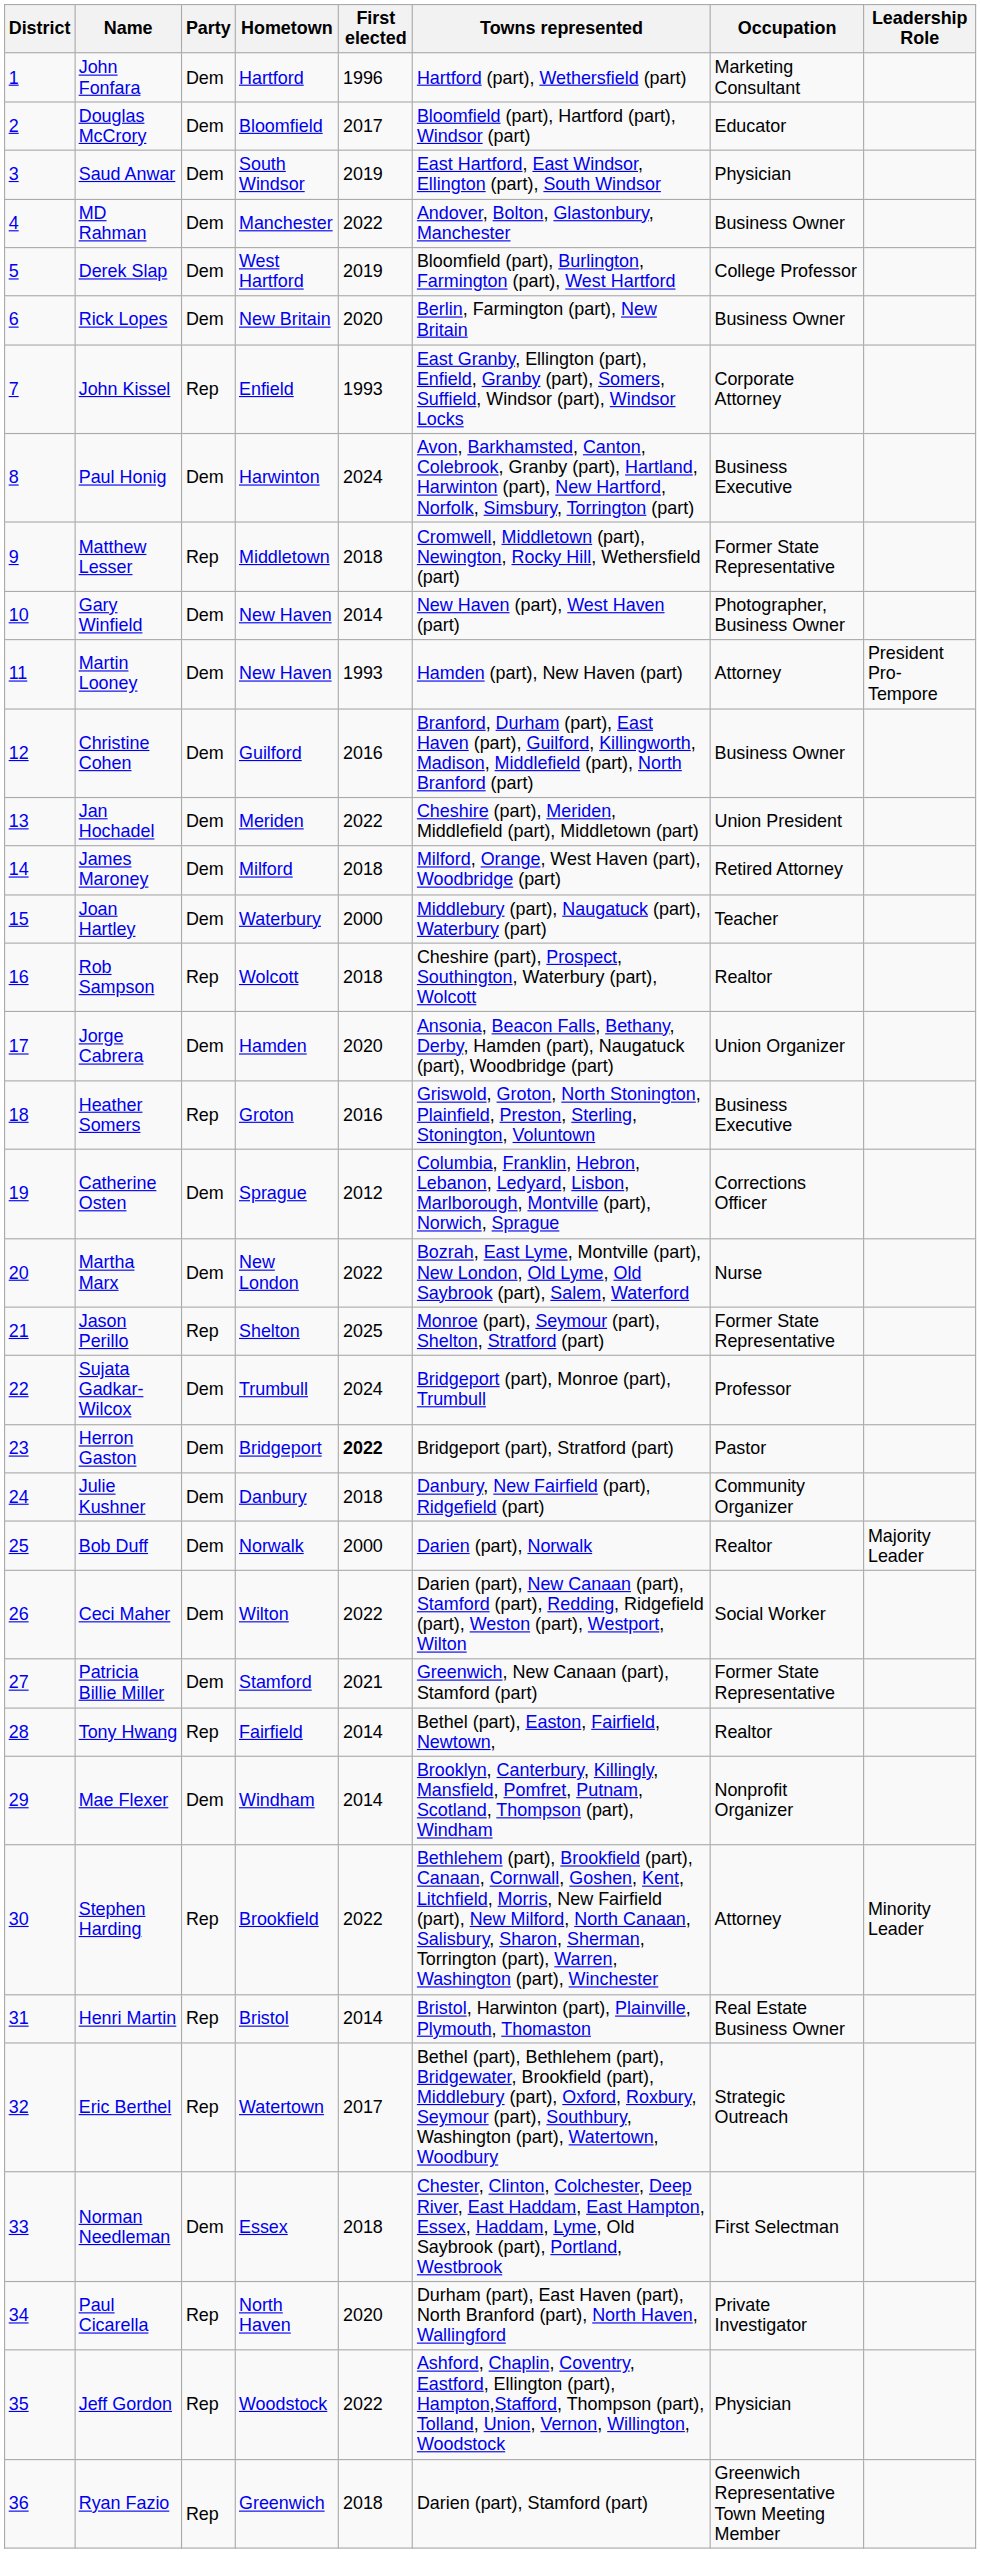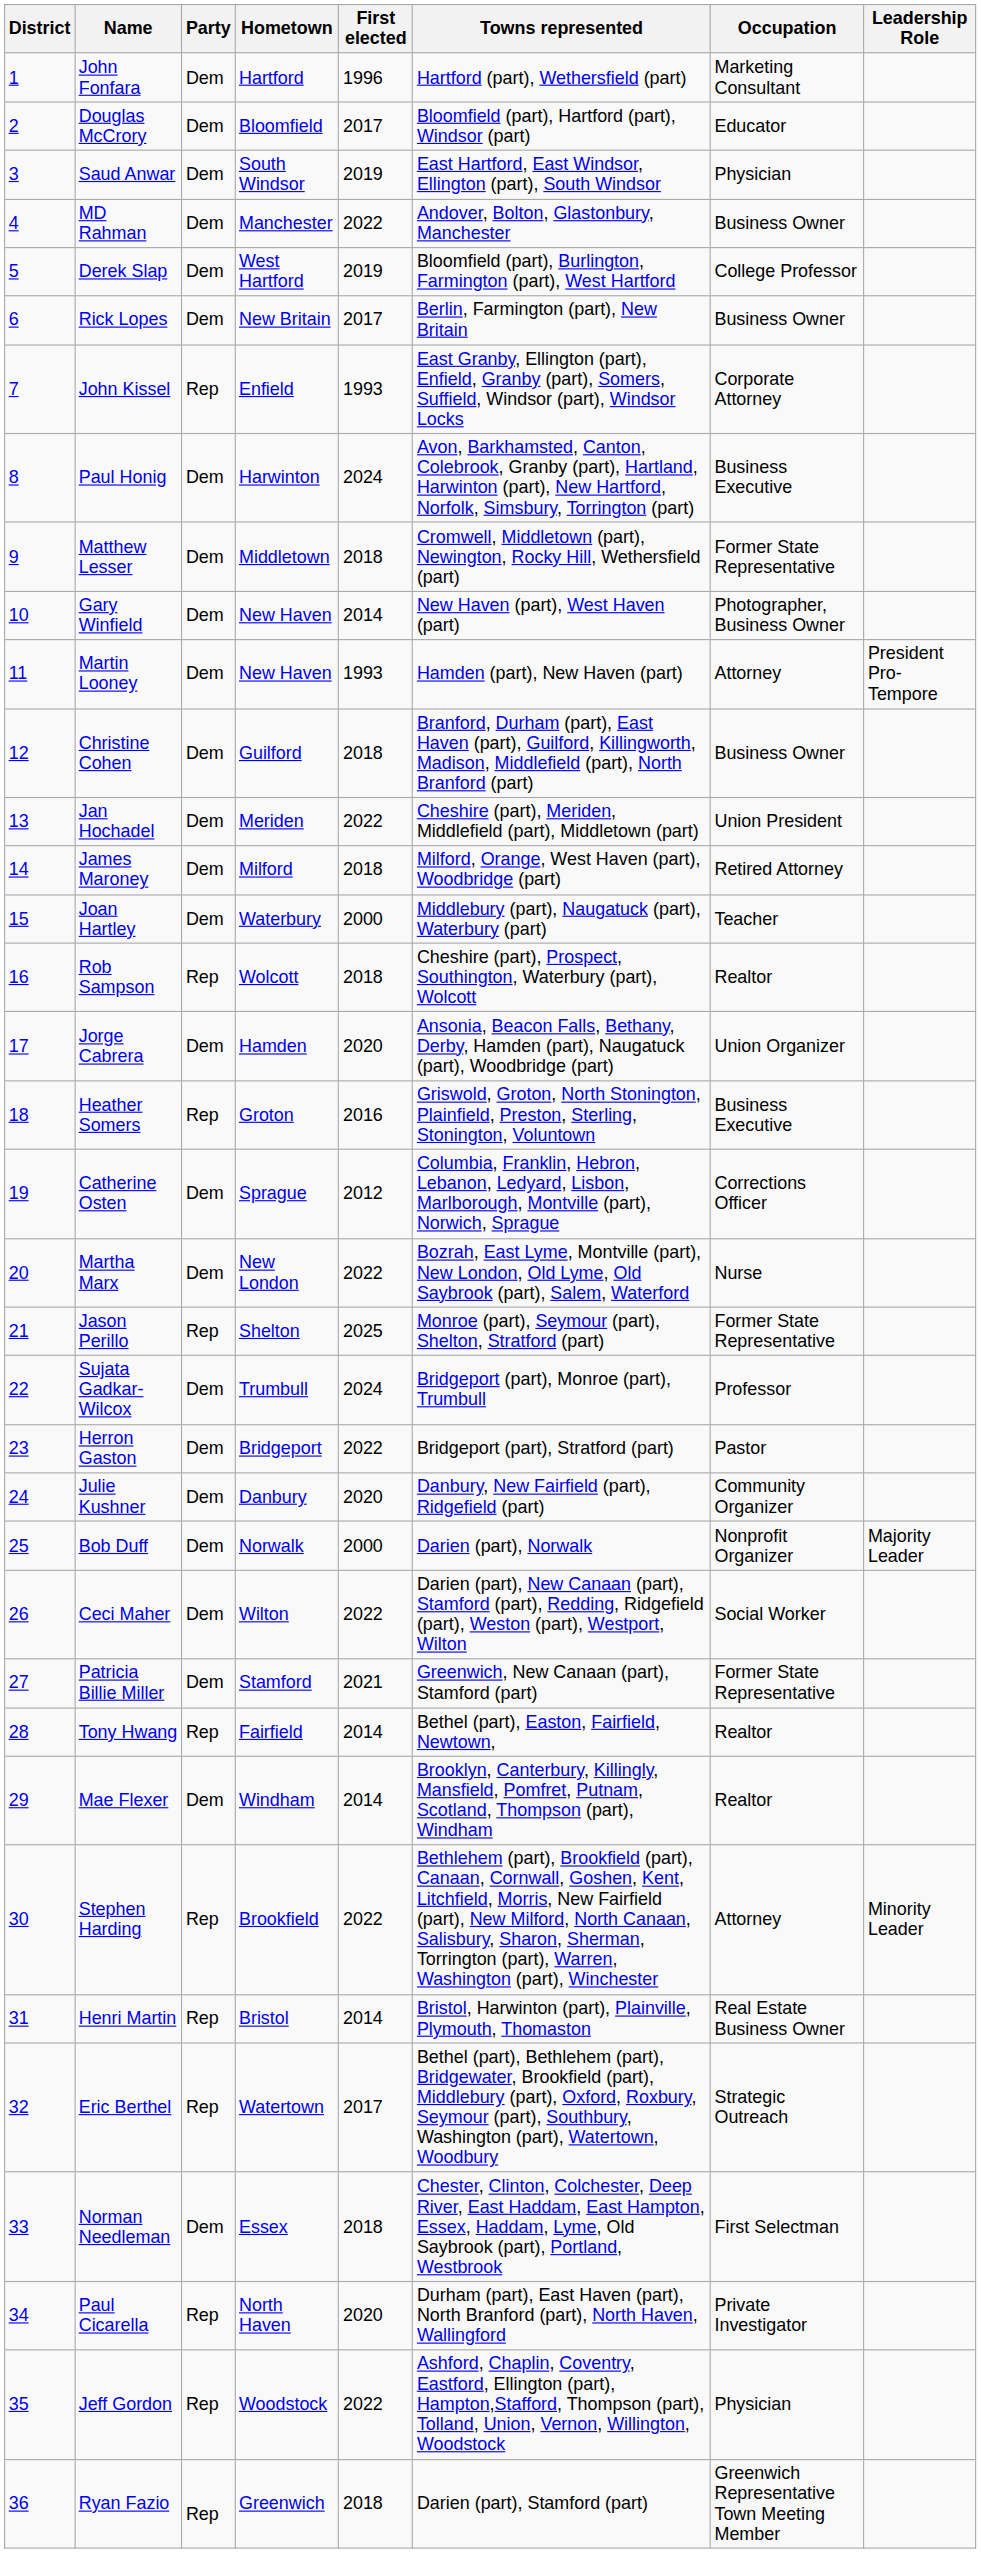 <table class="wikitable sortable" style="text-align:left;">
 <tr>
 <th>District</th>
 <th>Name</th>
 <th>Party</th>
 <th>Hometown</th>
 <th>First elected</th>
 <th>Towns represented</th>
 <th>Occupation</th>
 <th>Leadership Role</th>
 </tr>
 <tr>
 <td><a href='#'>1</a></td>
 <td><a href='#'>John Fonfara</a></td>
 <td>Dem</td>
 <td><a href='#'>Hartford</a></td>
 <td>1996</td>
 <td><a href='#'>Hartford</a> (part), <a href='#'>Wethersfield</a> (part)</td>
 <td>Marketing Consultant</td>
 <td></td>
 </tr>
 <tr>
 <td><a href='#'>2</a></td>
 <td><a href='#'>Douglas McCrory</a></td>
 <td>Dem</td>
 <td><a href='#'>Bloomfield</a></td>
 <td>2017</td>
 <td><a href='#'>Bloomfield</a> (part), Hartford (part), <a href='#'>Windsor</a> (part)</td>
 <td>Educator</td>
 <td></td>
 </tr>
 <tr>
 <td><a href='#'>3</a></td>
 <td><a href='#'>Saud Anwar</a></td>
 <td>Dem</td>
 <td><a href='#'>South Windsor</a></td>
 <td>2019</td>
 <td><a href='#'>East Hartford</a>, <a href='#'>East Windsor</a>, <a href='#'>Ellington</a> (part), <a href='#'>South Windsor</a></td>
 <td>Physician</td>
 <td></td>
 </tr>
 <tr>
 <td><a href='#'>4</a></td>
 <td><a href='#'>MD Rahman</a></td>
 <td>Dem</td>
 <td><a href='#'>Manchester</a></td>
 <td>2022</td>
 <td><a href='#'>Andover</a>, <a href='#'>Bolton</a>, <a href='#'>Glastonbury</a>, <a href='#'>Manchester</a></td>
 <td>Business Owner</td>
 <td></td>
 </tr>
 <tr>
 <td><a href='#'>5</a></td>
 <td><a href='#'>Derek Slap</a></td>
 <td>Dem</td>
 <td><a href='#'>West Hartford</a></td>
 <td>2019</td>
 <td>Bloomfield (part), <a href='#'>Burlington</a>, <a href='#'>Farmington</a> (part), <a href='#'>West Hartford</a></td>
 <td>College Professor</td>
 <td></td>
 </tr>
 <tr>
 <td><a href='#'>6</a></td>
 <td><a href='#'>Rick Lopes</a></td>
 <td>Dem</td>
 <td><a href='#'>New Britain</a></td>
-<td>2020</td>
+<td>2017</td>
 <td><a href='#'>Berlin</a>, Farmington (part), <a href='#'>New Britain</a></td>
 <td>Business Owner</td>
 <td></td>
 </tr>
 <tr>
 <td><a href='#'>7</a></td>
 <td><a href='#'>John Kissel</a></td>
 <td>Rep</td>
 <td><a href='#'>Enfield</a></td>
 <td>1993</td>
 <td><a href='#'>East Granby</a>, Ellington (part), <a href='#'>Enfield</a>, <a href='#'>Granby</a> (part), <a href='#'>Somers</a>, <a href='#'>Suffield</a>, Windsor (part), <a href='#'>Windsor Locks</a></td>
 <td>Corporate Attorney</td>
 <td></td>
 </tr>
 <tr>
 <td><a href='#'>8</a></td>
 <td><a href='#'>Paul Honig</a></td>
 <td>Dem</td>
 <td><a href='#'>Harwinton</a></td>
 <td>2024</td>
 <td><a href='#'>Avon</a>, <a href='#'>Barkhamsted</a>, <a href='#'>Canton</a>, <a href='#'>Colebrook</a>, Granby (part), <a href='#'>Hartland</a>, <a href='#'>Harwinton</a> (part), <a href='#'>New Hartford</a>, <a href='#'>Norfolk</a>, <a href='#'>Simsbury</a>, <a href='#'>Torrington</a> (part)</td>
 <td>Business Executive</td>
 <td></td>
 </tr>
 <tr>
 <td><a href='#'>9</a></td>
 <td><a href='#'>Matthew Lesser</a></td>
-<td>Rep</td>
+<td>Dem</td>
 <td><a href='#'>Middletown</a></td>
 <td>2018</td>
 <td><a href='#'>Cromwell</a>, <a href='#'>Middletown</a> (part), <a href='#'>Newington</a>, <a href='#'>Rocky Hill</a>, Wethersfield (part)</td>
 <td>Former State Representative</td>
 <td></td>
 </tr>
 <tr>
 <td><a href='#'>10</a></td>
 <td><a href='#'>Gary Winfield</a></td>
 <td>Dem</td>
 <td><a href='#'>New Haven</a></td>
 <td>2014</td>
 <td><a href='#'>New Haven</a> (part), <a href='#'>West Haven</a> (part)</td>
 <td>Photographer, Business Owner</td>
 <td></td>
 </tr>
 <tr>
 <td><a href='#'>11</a></td>
 <td><a href='#'>Martin Looney</a></td>
 <td>Dem</td>
 <td><a href='#'>New Haven</a></td>
 <td>1993</td>
 <td><a href='#'>Hamden</a> (part), New Haven (part)</td>
 <td>Attorney</td>
 <td>President Pro-Tempore</td>
 </tr>
 <tr>
 <td><a href='#'>12</a></td>
 <td><a href='#'>Christine Cohen</a></td>
 <td>Dem</td>
 <td><a href='#'>Guilford</a></td>
-<td>2016</td>
+<td>2018</td>
 <td><a href='#'>Branford</a>, <a href='#'>Durham</a> (part), <a href='#'>East Haven</a> (part), <a href='#'>Guilford</a>, <a href='#'>Killingworth</a>, <a href='#'>Madison</a>, <a href='#'>Middlefield</a> (part), <a href='#'>North Branford</a> (part)</td>
 <td>Business Owner</td>
 <td></td>
 </tr>
 <tr>
 <td><a href='#'>13</a></td>
 <td><a href='#'>Jan Hochadel</a></td>
 <td>Dem</td>
 <td><a href='#'>Meriden</a></td>
 <td>2022</td>
 <td><a href='#'>Cheshire</a> (part), <a href='#'>Meriden</a>, Middlefield (part), Middletown (part)</td>
 <td>Union President</td>
 <td></td>
 </tr>
 <tr>
 <td><a href='#'>14</a></td>
 <td><a href='#'>James Maroney</a></td>
 <td>Dem</td>
 <td><a href='#'>Milford</a></td>
 <td>2018</td>
 <td><a href='#'>Milford</a>, <a href='#'>Orange</a>, West Haven (part), <a href='#'>Woodbridge</a> (part)</td>
 <td>Retired Attorney</td>
 </tr>
 <tr>
 <td><a href='#'>15</a></td>
 <td><a href='#'>Joan Hartley</a></td>
 <td>Dem</td>
 <td><a href='#'>Waterbury</a></td>
 <td>2000</td>
 <td><a href='#'>Middlebury</a> (part), <a href='#'>Naugatuck</a> (part), <a href='#'>Waterbury</a> (part)</td>
 <td>Teacher</td>
 <td></td>
 </tr>
 <tr>
 <td><a href='#'>16</a></td>
 <td><a href='#'>Rob Sampson</a></td>
 <td>Rep</td>
 <td><a href='#'>Wolcott</a></td>
 <td>2018</td>
 <td>Cheshire (part), <a href='#'>Prospect</a>, <a href='#'>Southington</a>, Waterbury (part), <a href='#'>Wolcott</a></td>
 <td>Realtor</td>
 <td></td>
 </tr>
 <tr>
 <td><a href='#'>17</a></td>
 <td><a href='#'>Jorge Cabrera</a></td>
 <td>Dem</td>
 <td><a href='#'>Hamden</a></td>
 <td>2020</td>
 <td><a href='#'>Ansonia</a>, <a href='#'>Beacon Falls</a>, <a href='#'>Bethany</a>, <a href='#'>Derby</a>, Hamden (part), Naugatuck (part), Woodbridge (part)</td>
 <td>Union Organizer</td>
 <td></td>
 </tr>
 <tr>
 <td><a href='#'>18</a></td>
 <td><a href='#'>Heather Somers</a></td>
 <td>Rep</td>
 <td><a href='#'>Groton</a></td>
 <td>2016</td>
 <td><a href='#'>Griswold</a>, <a href='#'>Groton</a>, <a href='#'>North Stonington</a>, <a href='#'>Plainfield</a>, <a href='#'>Preston</a>, <a href='#'>Sterling</a>, <a href='#'>Stonington</a>, <a href='#'>Voluntown</a></td>
 <td>Business Executive</td>
 <td></td>
 </tr>
 <tr>
 <td><a href='#'>19</a></td>
 <td><a href='#'>Catherine Osten</a></td>
 <td>Dem</td>
 <td><a href='#'>Sprague</a></td>
 <td>2012</td>
 <td><a href='#'>Columbia</a>, <a href='#'>Franklin</a>, <a href='#'>Hebron</a>, <a href='#'>Lebanon</a>, <a href='#'>Ledyard</a>, <a href='#'>Lisbon</a>, <a href='#'>Marlborough</a>, <a href='#'>Montville</a> (part), <a href='#'>Norwich</a>, <a href='#'>Sprague</a></td>
 <td>Corrections Officer</td>
 <td></td>
 </tr>
 <tr>
 <td><a href='#'>20</a></td>
 <td><a href='#'>Martha Marx</a></td>
 <td>Dem</td>
 <td><a href='#'>New London</a></td>
 <td>2022</td>
 <td><a href='#'>Bozrah</a>, <a href='#'>East Lyme</a>, Montville (part), <a href='#'>New London</a>, <a href='#'>Old Lyme</a>, <a href='#'>Old Saybrook</a> (part), <a href='#'>Salem</a>, <a href='#'>Waterford</a></td>
 <td>Nurse</td>
 <td></td>
 </tr>
 <tr>
 <td><a href='#'>21</a></td>
 <td><a href='#'>Jason Perillo</a></td>
 <td>Rep</td>
 <td><a href='#'>Shelton</a></td>
 <td>2025</td>
 <td><a href='#'>Monroe</a> (part), <a href='#'>Seymour</a> (part), <a href='#'>Shelton</a>, <a href='#'>Stratford</a> (part)</td>
 <td>Former State Representative</td>
 <td></td>
 </tr>
 <tr>
 <td><a href='#'>22</a></td>
 <td><a href='#'>Sujata Gadkar-Wilcox</a></td>
 <td>Dem</td>
 <td><a href='#'>Trumbull</a></td>
 <td>2024</td>
 <td><a href='#'>Bridgeport</a> (part), Monroe (part), <a href='#'>Trumbull</a></td>
 <td>Professor</td>
 <td></td>
 </tr>
 <tr>
 <td><a href='#'>23</a></td>
 <td><a href='#'>Herron Gaston</a></td>
 <td>Dem</td>
 <td><a href='#'>Bridgeport</a></td>
-<td><strong>2022</strong></td>
+<td>2022</td>
 <td>Bridgeport (part), Stratford (part)</td>
 <td>Pastor</td>
 <td></td>
 </tr>
 <tr>
 <td><a href='#'>24</a></td>
 <td><a href='#'>Julie Kushner</a></td>
 <td>Dem</td>
 <td><a href='#'>Danbury</a></td>
-<td>2018</td>
+<td>2020</td>
 <td><a href='#'>Danbury</a>, <a href='#'>New Fairfield</a> (part), <a href='#'>Ridgefield</a> (part)</td>
 <td>Community Organizer</td>
 <td></td>
 </tr>
 <tr>
 <td><a href='#'>25</a></td>
 <td><a href='#'>Bob Duff</a></td>
 <td>Dem</td>
 <td><a href='#'>Norwalk</a></td>
 <td>2000</td>
 <td><a href='#'>Darien</a> (part), <a href='#'>Norwalk</a></td>
-<td>Realtor</td>
+<td>Nonprofit Organizer</td>
 <td>Majority Leader</td>
 </tr>
 <tr>
 <td><a href='#'>26</a></td>
 <td><a href='#'>Ceci Maher</a></td>
 <td>Dem</td>
 <td><a href='#'>Wilton</a></td>
 <td>2022</td>
 <td>Darien (part), <a href='#'>New Canaan</a> (part), <a href='#'>Stamford</a> (part), <a href='#'>Redding</a>, Ridgefield (part), <a href='#'>Weston</a> (part), <a href='#'>Westport</a>, <a href='#'>Wilton</a></td>
 <td>Social Worker</td>
 <td></td>
 </tr>
 <tr>
 <td><a href='#'>27</a></td>
 <td><a href='#'>Patricia Billie Miller</a></td>
 <td>Dem</td>
 <td><a href='#'>Stamford</a></td>
 <td>2021</td>
 <td><a href='#'>Greenwich</a>, New Canaan (part), Stamford (part)</td>
 <td>Former State Representative</td>
 <td></td>
 </tr>
 <tr>
 <td><a href='#'>28</a></td>
 <td><a href='#'>Tony Hwang</a></td>
 <td>Rep</td>
 <td><a href='#'>Fairfield</a></td>
 <td>2014</td>
 <td>Bethel (part), <a href='#'>Easton</a>, <a href='#'>Fairfield</a>, <a href='#'>Newtown</a>,</td>
 <td>Realtor</td>
 <td></td>
 </tr>
 <tr>
 <td><a href='#'>29</a></td>
 <td><a href='#'>Mae Flexer</a></td>
 <td>Dem</td>
 <td><a href='#'>Windham</a></td>
 <td>2014</td>
 <td><a href='#'>Brooklyn</a>, <a href='#'>Canterbury</a>, <a href='#'>Killingly</a>, <a href='#'>Mansfield</a>, <a href='#'>Pomfret</a>, <a href='#'>Putnam</a>, <a href='#'>Scotland</a>, <a href='#'>Thompson</a> (part), <a href='#'>Windham</a></td>
-<td>Nonprofit Organizer</td>
+<td>Realtor</td>
 <td></td>
 </tr>
 <tr>
 <td><a href='#'>30</a></td>
 <td><a href='#'>Stephen Harding</a></td>
 <td>Rep</td>
 <td><a href='#'>Brookfield</a></td>
 <td>2022</td>
 <td><a href='#'>Bethlehem</a> (part), <a href='#'>Brookfield</a> (part), <a href='#'>Canaan</a>, <a href='#'>Cornwall</a>, <a href='#'>Goshen</a>, <a href='#'>Kent</a>, <a href='#'>Litchfield</a>, <a href='#'>Morris</a>, New Fairfield (part), <a href='#'>New Milford</a>, <a href='#'>North Canaan</a>, <a href='#'>Salisbury</a>, <a href='#'>Sharon</a>, <a href='#'>Sherman</a>, Torrington (part), <a href='#'>Warren</a>, <a href='#'>Washington</a> (part), <a href='#'>Winchester</a></td>
 <td>Attorney</td>
 <td>Minority Leader</td>
 </tr>
 <tr>
 <td><a href='#'>31</a></td>
 <td><a href='#'>Henri Martin</a></td>
 <td>Rep</td>
 <td><a href='#'>Bristol</a></td>
 <td>2014</td>
 <td><a href='#'>Bristol</a>, Harwinton (part), <a href='#'>Plainville</a>, <a href='#'>Plymouth</a>, <a href='#'>Thomaston</a></td>
 <td>Real Estate Business Owner</td>
 <td></td>
 </tr>
 <tr>
 <td><a href='#'>32</a></td>
 <td><a href='#'>Eric Berthel</a></td>
 <td>Rep</td>
 <td><a href='#'>Watertown</a></td>
 <td>2017</td>
 <td>Bethel (part), Bethlehem (part), <a href='#'>Bridgewater</a>, Brookfield (part), <a href='#'>Middlebury</a> (part), <a href='#'>Oxford</a>, <a href='#'>Roxbury</a>, <a href='#'>Seymour</a> (part), <a href='#'>Southbury</a>, Washington (part), <a href='#'>Watertown</a>, <a href='#'>Woodbury</a></td>
 <td>Strategic Outreach</td>
 <td></td>
 </tr>
 <tr>
 <td><a href='#'>33</a></td>
 <td><a href='#'>Norman Needleman</a></td>
 <td>Dem</td>
 <td><a href='#'>Essex</a></td>
 <td>2018</td>
 <td><a href='#'>Chester</a>, <a href='#'>Clinton</a>, <a href='#'>Colchester</a>, <a href='#'>Deep River</a>, <a href='#'>East Haddam</a>, <a href='#'>East Hampton</a>, <a href='#'>Essex</a>, <a href='#'>Haddam</a>, <a href='#'>Lyme</a>, Old Saybrook (part), <a href='#'>Portland</a>, <a href='#'>Westbrook</a></td>
 <td>First Selectman</td>
 <td></td>
 </tr>
 <tr>
 <td><a href='#'>34</a></td>
 <td><a href='#'>Paul Cicarella</a></td>
 <td>Rep</td>
 <td><a href='#'>North Haven</a></td>
 <td>2020</td>
 <td>Durham (part), East Haven (part), North Branford (part), <a href='#'>North Haven</a>, <a href='#'>Wallingford</a></td>
 <td>Private Investigator</td>
 <td></td>
 </tr>
 <tr>
 <td><a href='#'>35</a></td>
 <td><a href='#'>Jeff Gordon</a></td>
 <td>Rep</td>
 <td><a href='#'>Woodstock</a></td>
 <td>2022</td>
 <td><a href='#'>Ashford</a>, <a href='#'>Chaplin</a>, <a href='#'>Coventry</a>, <a href='#'>Eastford</a>, Ellington (part), <a href='#'>Hampton</a>,<a href='#'>Stafford</a>, Thompson (part), <a href='#'>Tolland</a>, <a href='#'>Union</a>, <a href='#'>Vernon</a>, <a href='#'>Willington</a>, <a href='#'>Woodstock</a></td>
 <td>Physician</td>
 <td></td>
 </tr>
 <tr>
 <td><a href='#'>36</a></td>
 <td><a href='#'>Ryan Fazio</a></td>
 <td><br>Rep</td>
 <td><a href='#'>Greenwich</a></td>
 <td>2018</td>
 <td>Darien (part), Stamford (part)</td>
 <td>Greenwich Representative Town Meeting Member</td>
 <td></td>
 </tr>
 </table>
